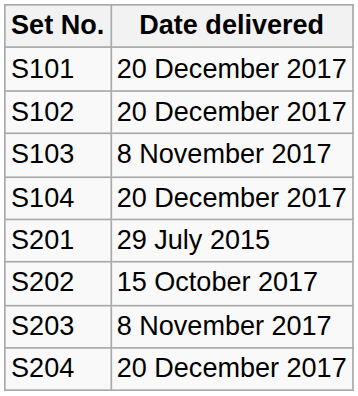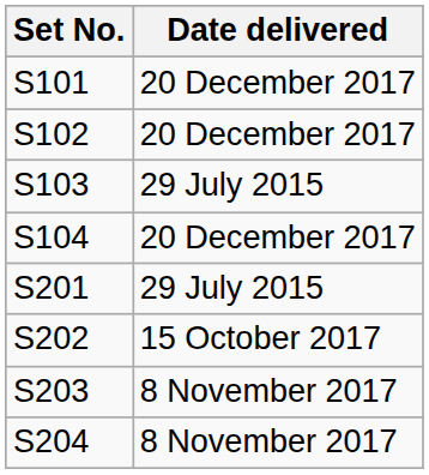 <table class="wikitable">
 <tr>
 <th>Set No.</th>
 <th>Date delivered</th>
 </tr>
 <tr>
 <td>S101</td>
 <td>20 December 2017</td>
 </tr>
 <tr>
 <td>S102</td>
 <td>20 December 2017</td>
 </tr>
 <tr>
 <td>S103</td>
-<td>8 November 2017</td>
+<td>29 July 2015</td>
 </tr>
 <tr>
 <td>S104</td>
 <td>20 December 2017</td>
 </tr>
 <tr>
 <td>S201</td>
 <td>29 July 2015</td>
 </tr>
 <tr>
 <td>S202</td>
 <td>15 October 2017</td>
 </tr>
 <tr>
 <td>S203</td>
 <td>8 November 2017</td>
 </tr>
 <tr>
 <td>S204</td>
-<td>20 December 2017</td>
+<td>8 November 2017</td>
 </tr>
 </table>
